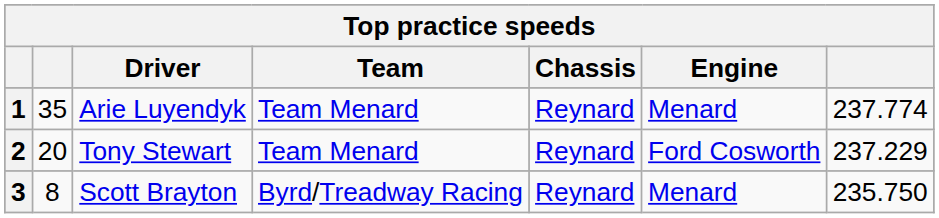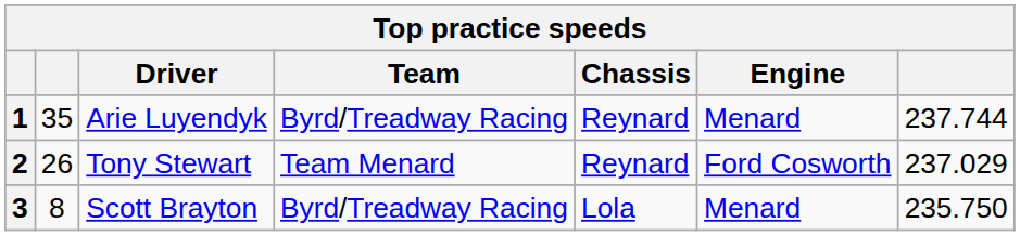 <table class="wikitable" style="font-size:95%;">
 <tr>
 <th colspan=7>Top practice speeds</th>
 </tr>
 <tr>
 <th></th>
 <th></th>
 <th>Driver</th>
 <th>Team</th>
 <th>Chassis</th>
 <th>Engine</th>
 <th></th>
 </tr>
 <tr>
 <th>1</th>
 <td style="text-align:center;">35</td>
 <td> <a href='#'>Arie Luyendyk</a></td>
-<td><a href='#'>Team Menard</a></td>
+<td><a href='#'>Byrd</a>/<a href='#'>Treadway Racing</a></td>
 <td><a href='#'>Reynard</a></td>
 <td><a href='#'>Menard</a></td>
-<td>237.774</td>
+<td>237.744</td>
 </tr>
 <tr>
 <th>2</th>
-<td style="text-align:center;">20</td>
+<td style="text-align:center;">26</td>
 <td> <a href='#'>Tony Stewart</a> <strong></strong></td>
 <td><a href='#'>Team Menard</a></td>
 <td><a href='#'>Reynard</a></td>
 <td><a href='#'>Ford Cosworth</a></td>
-<td>237.229</td>
+<td>237.029</td>
 </tr>
 <tr>
 <th>3</th>
 <td style="text-align:center;">8</td>
 <td> <a href='#'>Scott Brayton</a></td>
 <td><a href='#'>Byrd</a>/<a href='#'>Treadway Racing</a></td>
-<td><a href='#'>Reynard</a></td>
+<td><a href='#'>Lola</a></td>
 <td><a href='#'>Menard</a></td>
 <td>235.750</td>
 </tr>
 </table>
